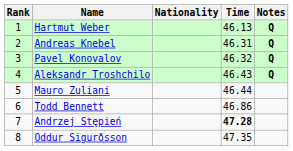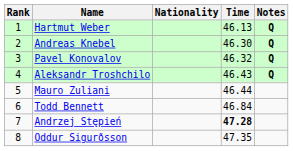 <table class="wikitable sortable" style="text-align:center">
 <tr>
 <th>Rank</th>
 <th>Name</th>
 <th>Nationality</th>
 <th>Time</th>
 <th>Notes</th>
 </tr>
 <tr bgcolor=ccffcc>
 <td>1</td>
 <td align=left><a href='#'>Hartmut Weber</a></td>
 <td align=left></td>
 <td>46.13</td>
 <td><strong>Q</strong></td>
 </tr>
 <tr bgcolor=ccffcc>
 <td>2</td>
 <td align=left><a href='#'>Andreas Knebel</a></td>
 <td align=left></td>
-<td>46.31</td>
+<td>46.30</td>
 <td><strong>Q</strong></td>
 </tr>
 <tr bgcolor=ccffcc>
 <td>3</td>
 <td align=left><a href='#'>Pavel Konovalov</a></td>
 <td align=left></td>
 <td>46.32</td>
 <td><strong>Q</strong></td>
 </tr>
 <tr bgcolor=ccffcc>
 <td>4</td>
 <td align=left><a href='#'>Aleksandr Troshchilo</a></td>
 <td align=left></td>
 <td>46.43</td>
 <td><strong>Q</strong></td>
 </tr>
 <tr>
 <td>5</td>
 <td align=left><a href='#'>Mauro Zuliani</a></td>
 <td align=left></td>
 <td>46.44</td>
 <td></td>
 </tr>
 <tr>
 <td>6</td>
 <td align=left><a href='#'>Todd Bennett</a></td>
 <td align=left></td>
-<td>46.86</td>
+<td>46.84</td>
 <td></td>
 </tr>
 <tr>
 <td>7</td>
 <td align=left><a href='#'>Andrzej Stępień</a></td>
 <td align=left></td>
 <td><strong>47.28</strong></td>
 <td></td>
 </tr>
 <tr>
 <td>8</td>
 <td align=left><a href='#'>Oddur Sigurðsson</a></td>
 <td align=left></td>
 <td>47.35</td>
 <td></td>
 </tr>
 </table>
